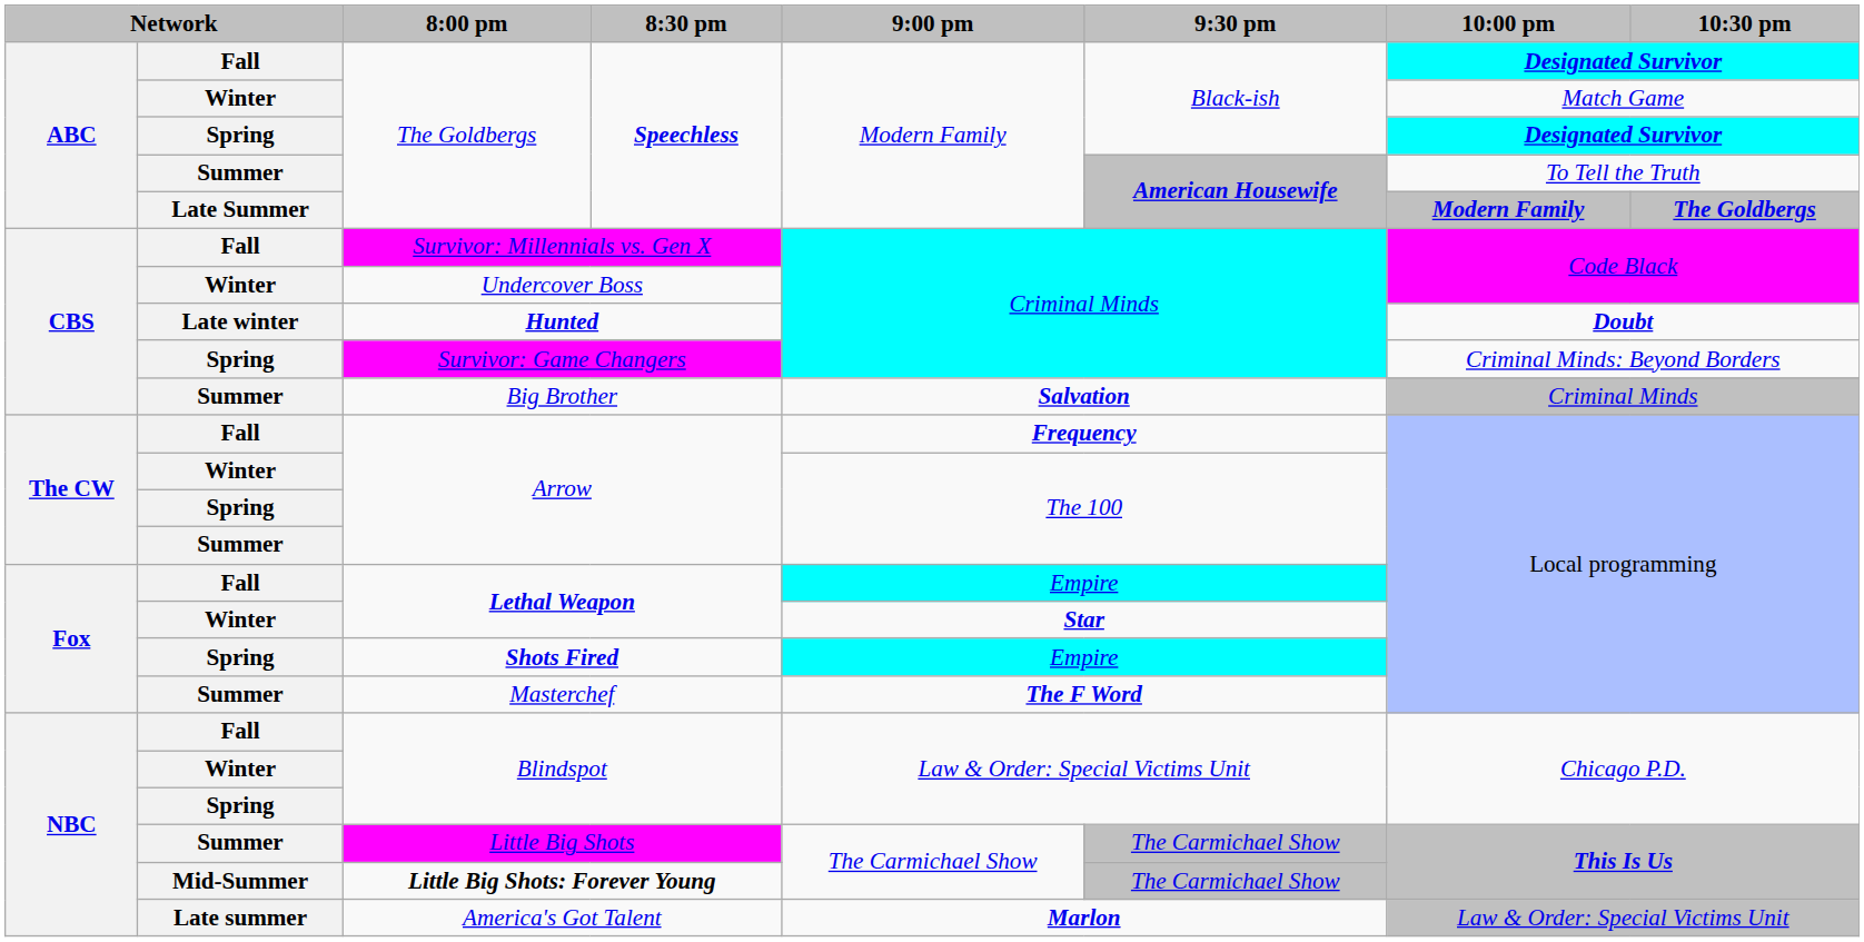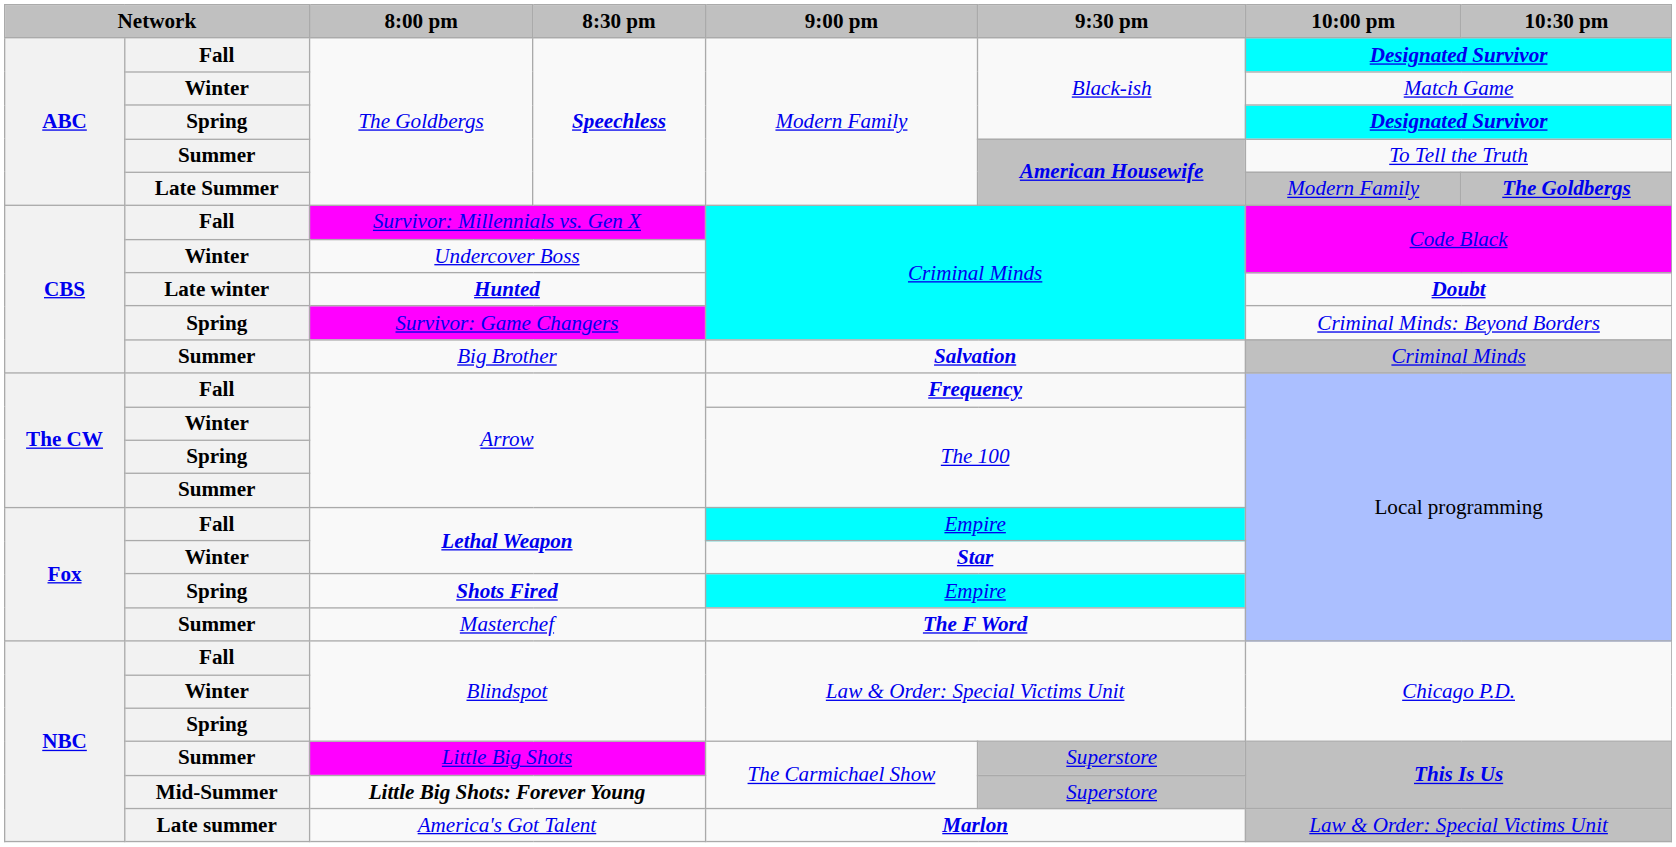 <table class="wikitable" style="width:100%;margin-right:0;text-align:center">
 <tr>
 <th colspan="2" style="background-color:#C0C0C0;text-align:center">Network</th>
 <th style="background-color:#C0C0C0;text-align:center">8:00 pm</th>
 <th style="background-color:#C0C0C0;text-align:center">8:30 pm</th>
 <th style="background-color:#C0C0C0;text-align:center">9:00 pm</th>
 <th style="background-color:#C0C0C0;text-align:center">9:30 pm</th>
 <th style="background-color:#C0C0C0;text-align:center">10:00 pm</th>
 <th style="background-color:#C0C0C0;text-align:center">10:30 pm</th>
 </tr>
 <tr>
 <th rowspan="5"><a href='#'>ABC</a></th>
 <th>Fall</th>
 <td rowspan="5"><em><a href='#'>The Goldbergs</a></em></td>
 <td rowspan="5"><strong><em><a href='#'>Speechless</a></em></strong></td>
 <td rowspan="5"><em><a href='#'>Modern Family</a></em></td>
 <td rowspan="3"><em><a href='#'>Black-ish</a></em></td>
 <td colspan="2" style="background:#00FFFF"><strong><em><a href='#'>Designated Survivor</a></em></strong> </td>
 </tr>
 <tr>
 <th>Winter</th>
 <td colspan="2"><em><a href='#'>Match Game</a></em></td>
 </tr>
 <tr>
 <th>Spring</th>
 <td colspan="2" style="background:#00FFFF"><strong><em><a href='#'>Designated Survivor</a></em></strong> </td>
 </tr>
 <tr>
 <th>Summer</th>
 <td style="background:#C0C0C0;" rowspan="2"><strong><em><a href='#'>American Housewife</a></em></strong> </td>
 <td colspan="2"><em><a href='#'>To Tell the Truth</a></em></td>
 </tr>
 <tr>
 <th>Late Summer</th>
-<td style="background:#C0C0C0;"><strong><em><a href='#'>Modern Family</a></em> </strong></td>
+<td style="background:#C0C0C0;"><em><a href='#'>Modern Family</a></em> </td>
 <td style="background:#C0C0C0;"><strong><em><a href='#'>The Goldbergs</a></em> </strong></td>
 </tr>
 <tr>
 <th rowspan="5"><a href='#'>CBS</a></th>
 <th>Fall</th>
 <td colspan="2" style="background:#FF00FF"><em><a href='#'>Survivor: Millennials vs. Gen X</a></em> </td>
 <td rowspan="4" colspan="2" style="background:#00FFFF"><em><a href='#'>Criminal Minds</a></em> </td>
 <td rowspan="2" colspan="2" style="background:#FF00FF"><em><a href='#'>Code Black</a></em> </td>
 </tr>
 <tr>
 <th>Winter</th>
 <td colspan="2"><em><a href='#'>Undercover Boss</a></em></td>
 </tr>
 <tr>
 <th>Late winter</th>
 <td colspan="2"><strong><em><a href='#'>Hunted</a></em></strong></td>
 <td colspan="2"><strong><em><a href='#'>Doubt</a></em></strong></td>
 </tr>
 <tr>
 <th>Spring</th>
 <td colspan="2" style="background:#FF00FF"><em><a href='#'>Survivor: Game Changers</a></em> </td>
 <td colspan="2"><em><a href='#'>Criminal Minds: Beyond Borders</a></em></td>
 </tr>
 <tr>
 <th>Summer</th>
 <td colspan="2"><em><a href='#'>Big Brother</a></em></td>
 <td colspan="2"><strong><em><a href='#'>Salvation</a></em></strong></td>
 <td style="background:#C0C0C0;" colspan="2"><em><a href='#'>Criminal Minds</a></em> </td>
 </tr>
 <tr>
 <th rowspan="4"><a href='#'>The CW</a></th>
 <th>Fall</th>
 <td rowspan="4" colspan="2"><em><a href='#'>Arrow</a></em></td>
 <td colspan="2"><strong><em><a href='#'>Frequency</a></em></strong></td>
 <td style="background:#abbfff;" colspan="2" rowspan="8">Local programming</td>
 </tr>
 <tr>
 <th>Winter</th>
 <td rowspan="3" colspan="2"><em><a href='#'>The 100</a></em></td>
 </tr>
 <tr>
 <th>Spring</th>
 </tr>
 <tr>
 <th>Summer</th>
 </tr>
 <tr>
 <th rowspan="4"><a href='#'>Fox</a></th>
 <th>Fall</th>
 <td rowspan="2" colspan="2"><strong><em><a href='#'>Lethal Weapon</a></em></strong></td>
 <td colspan="2" style="background:#00FFFF"><em><a href='#'>Empire</a></em> </td>
 </tr>
 <tr>
 <th>Winter</th>
 <td colspan="2"><strong><em><a href='#'>Star</a></em></strong></td>
 </tr>
 <tr>
 <th>Spring</th>
 <td colspan="2"><strong><em><a href='#'>Shots Fired</a></em></strong></td>
 <td colspan="2" style="background:#00FFFF"><em><a href='#'>Empire</a></em> </td>
 </tr>
 <tr>
 <th>Summer</th>
 <td colspan="2"><em><a href='#'>Masterchef</a></em></td>
 <td colspan="2"><strong><em><a href='#'>The F Word</a></em></strong></td>
 </tr>
 <tr>
 <th rowspan="6"><a href='#'>NBC</a></th>
 <th>Fall</th>
 <td colspan="2" rowspan="3"><em><a href='#'>Blindspot</a></em></td>
 <td colspan="2" rowspan="3"><em><a href='#'>Law & Order: Special Victims Unit</a></em></td>
 <td colspan="2" rowspan="3"><em><a href='#'>Chicago P.D.</a></em></td>
 </tr>
 <tr>
 <th>Winter</th>
 </tr>
 <tr>
 <th>Spring</th>
 </tr>
 <tr>
 <th>Summer</th>
 <td colspan="2" style="background:#FF00FF;"><em><a href='#'>Little Big Shots</a></em> </td>
 <td rowspan="2"><em><a href='#'>The Carmichael Show</a></em></td>
-<td style="background:#C0C0C0;"><em><a href='#'>The Carmichael Show</a></em> </td>
+<td style="background:#C0C0C0;"><em><a href='#'>Superstore</a></em> </td>
 <td style="background:#C0C0C0;" colspan="2" rowspan="2"><strong><em><a href='#'>This Is Us</a></em></strong> </td>
 </tr>
 <tr>
 <th>Mid-Summer</th>
 <td colspan="2"><strong><em>Little Big Shots: Forever Young</em></strong></td>
-<td style="background:#C0C0C0;"><em><a href='#'>The Carmichael Show</a></em> </td>
+<td style="background:#C0C0C0;"><em><a href='#'>Superstore</a></em> </td>
 </tr>
 <tr>
 <th>Late summer</th>
 <td colspan="2"><em><a href='#'>America's Got Talent</a></em></td>
 <td colspan="2"><strong><em><a href='#'>Marlon</a></em></strong></td>
 <td style="background:#C0C0C0;" colspan="2"><em><a href='#'>Law & Order: Special Victims Unit</a></em> </td>
 </tr>
 </table>
